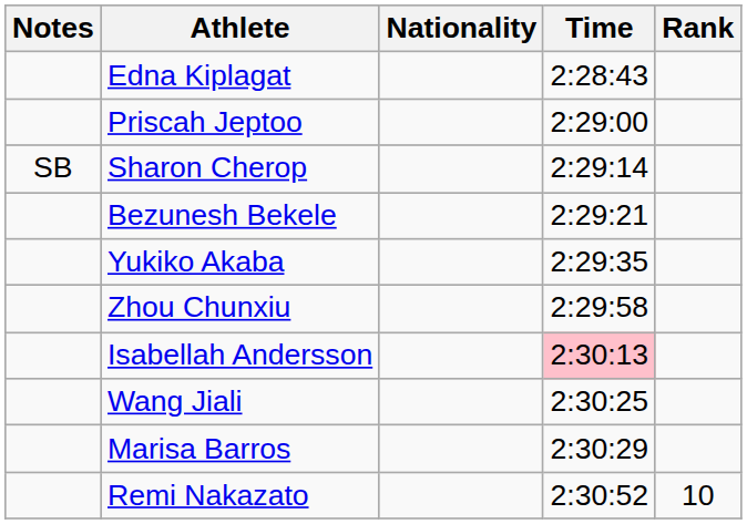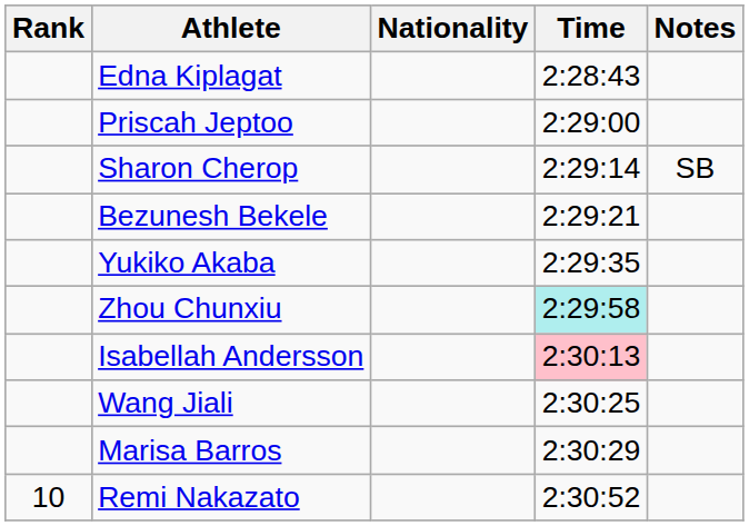 <table class="wikitable" style="text-align:center;">
 <tr>
-<th>Notes</th>
+<th>Rank</th>
 <th>Athlete</th>
 <th>Nationality</th>
 <th>Time</th>
-<th>Rank</th>
+<th>Notes</th>
 </tr>
 <tr>
 <td></td>
 <td align=left><a href='#'>Edna Kiplagat</a></td>
 <td align=left></td>
 <td>2:28:43</td>
 <td></td>
 </tr>
 <tr>
 <td></td>
 <td align=left><a href='#'>Priscah Jeptoo</a></td>
 <td align=left></td>
 <td>2:29:00</td>
 <td></td>
 </tr>
 <tr>
-<td>SB</td>
+<td></td>
 <td align=left><a href='#'>Sharon Cherop</a></td>
 <td align=left></td>
 <td>2:29:14</td>
-<td></td>
+<td>SB</td>
 </tr>
 <tr>
 <td></td>
 <td align=left><a href='#'>Bezunesh Bekele</a></td>
 <td align=left></td>
 <td>2:29:21</td>
 <td></td>
 </tr>
 <tr>
 <td></td>
 <td align=left><a href='#'>Yukiko Akaba</a></td>
 <td align=left></td>
 <td>2:29:35</td>
 <td></td>
 </tr>
 <tr>
 <td></td>
 <td align=left><a href='#'>Zhou Chunxiu</a></td>
 <td align=left></td>
-<td>2:29:58</td>
+<td style="background: paleturquoise;">2:29:58</td>
 <td></td>
 </tr>
 <tr>
 <td></td>
 <td align=left><a href='#'>Isabellah Andersson</a></td>
 <td align=left></td>
 <td style="background: pink;">2:30:13</td>
 <td></td>
 </tr>
 <tr>
 <td></td>
 <td align=left><a href='#'>Wang Jiali</a></td>
 <td align=left></td>
 <td>2:30:25</td>
 <td></td>
 </tr>
 <tr>
 <td></td>
 <td align=left><a href='#'>Marisa Barros</a></td>
 <td align=left></td>
 <td>2:30:29</td>
 <td></td>
 </tr>
 <tr>
-<td></td>
+<td>10</td>
 <td align=left><a href='#'>Remi Nakazato</a></td>
 <td align=left></td>
 <td>2:30:52</td>
-<td>10</td>
+<td></td>
 </tr>
 </table>
